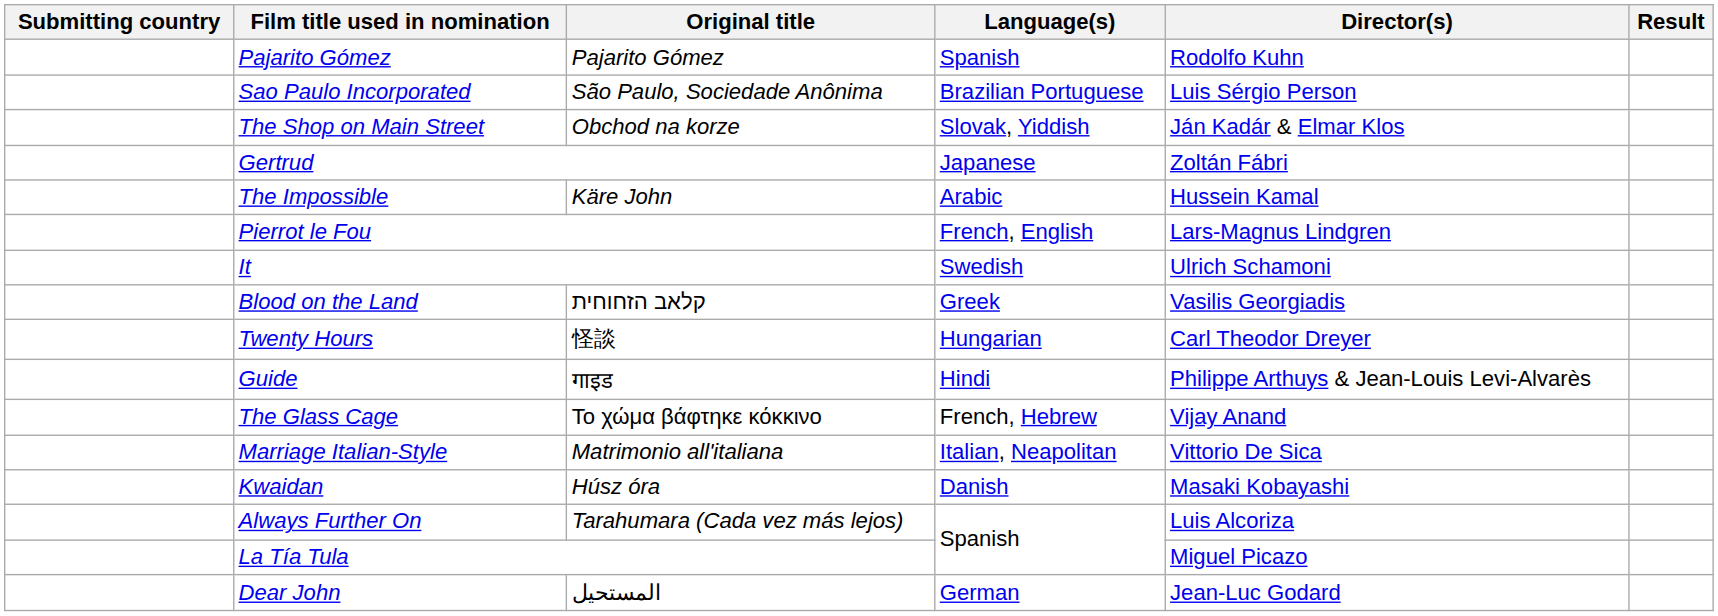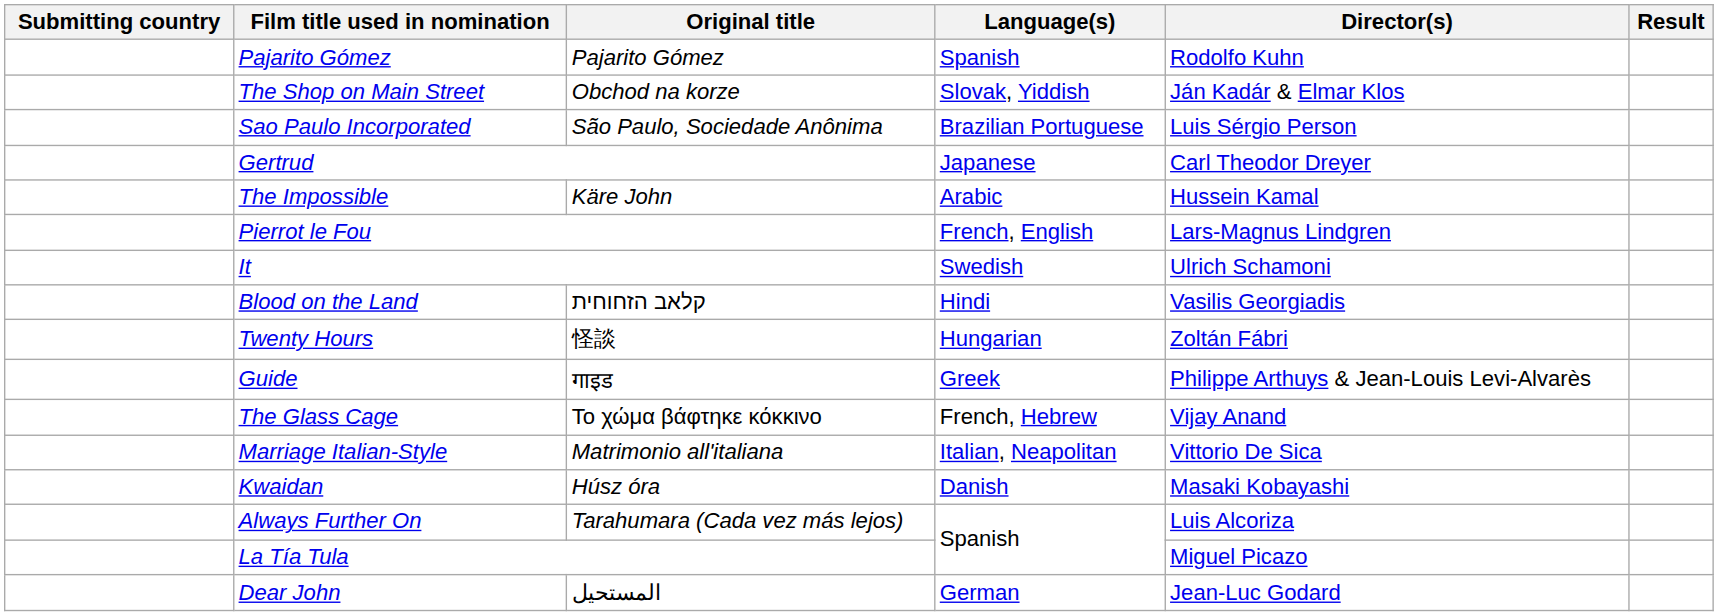 <table class="wikitable sortable" width="98%" style="background:#ffffff;">
 <tr>
 <th>Submitting country</th>
 <th>Film title used in nomination</th>
 <th>Original title</th>
 <th>Language(s)</th>
 <th>Director(s)</th>
 <th>Result</th>
 </tr>
 <tr>
 <td></td>
 <td><em><a href='#'>Pajarito Gómez</a></em></td>
 <td><em>Pajarito Gómez</em></td>
 <td><a href='#'>Spanish</a></td>
 <td><a href='#'>Rodolfo Kuhn</a></td>
 <td></td>
 </tr>
 <tr>
 <td></td>
+<td><em><a href='#'>The Shop on Main Street</a></em></td>
+<td><em>Obchod na korze</em></td>
+<td><a href='#'>Slovak</a>, <a href='#'>Yiddish</a></td>
+<td><a href='#'>Ján Kadár</a> & <a href='#'>Elmar Klos</a></td>
+<td></td>
+</tr>
+<tr>
+<td></td>
 <td><em><a href='#'>Sao Paulo Incorporated</a></em></td>
 <td><em>São Paulo, Sociedade Anônima</em></td>
 <td><a href='#'>Brazilian Portuguese</a></td>
 <td><a href='#'>Luis Sérgio Person</a></td>
 <td></td>
 </tr>
 <tr>
 <td></td>
-<td><em><a href='#'>The Shop on Main Street</a></em></td>
-<td><em>Obchod na korze</em></td>
-<td><a href='#'>Slovak</a>, <a href='#'>Yiddish</a></td>
-<td><a href='#'>Ján Kadár</a> & <a href='#'>Elmar Klos</a></td>
-<td></td>
-</tr>
-<tr>
-<td></td>
 <td colspan="2"><em><a href='#'>Gertrud</a></em></td>
 <td><a href='#'>Japanese</a></td>
-<td><a href='#'>Zoltán Fábri</a></td>
+<td><a href='#'>Carl Theodor Dreyer</a></td>
 <td></td>
 </tr>
 <tr>
 <td></td>
 <td><em><a href='#'>The Impossible</a></em></td>
 <td><em>Käre John</em></td>
 <td><a href='#'>Arabic</a></td>
 <td><a href='#'>Hussein Kamal</a></td>
 <td></td>
 </tr>
 <tr>
 <td></td>
 <td colspan="2"><em><a href='#'>Pierrot le Fou</a></em></td>
 <td><a href='#'>French</a>, <a href='#'>English</a></td>
 <td><a href='#'>Lars-Magnus Lindgren</a></td>
 <td></td>
 </tr>
 <tr>
 <td></td>
 <td colspan="2"><em><a href='#'>It</a></em></td>
 <td><a href='#'>Swedish</a></td>
 <td><a href='#'>Ulrich Schamoni</a></td>
 <td></td>
 </tr>
 <tr>
 <td></td>
 <td><em><a href='#'>Blood on the Land</a></em></td>
 <td>קלאב הזחוחית</td>
-<td><a href='#'>Greek</a></td>
+<td><a href='#'>Hindi</a></td>
 <td><a href='#'>Vasilis Georgiadis</a></td>
 <td></td>
 </tr>
 <tr>
 <td></td>
 <td><em><a href='#'>Twenty Hours</a></em></td>
 <td>怪談</td>
 <td><a href='#'>Hungarian</a></td>
-<td><a href='#'>Carl Theodor Dreyer</a></td>
+<td><a href='#'>Zoltán Fábri</a></td>
 <td></td>
 </tr>
 <tr>
 <td></td>
 <td><em><a href='#'>Guide</a></em></td>
 <td>गाइड</td>
-<td><a href='#'>Hindi</a></td>
+<td><a href='#'>Greek</a></td>
 <td><a href='#'>Philippe Arthuys</a> & Jean-Louis Levi-Alvarès</td>
 <td></td>
 </tr>
 <tr>
 <td></td>
 <td><em><a href='#'>The Glass Cage</a></em></td>
 <td>Το χώμα βάφτηκε κόκκινο</td>
 <td>French, <a href='#'>Hebrew</a></td>
 <td><a href='#'>Vijay Anand</a></td>
 <td></td>
 </tr>
 <tr>
 <td></td>
 <td><em><a href='#'>Marriage Italian-Style</a></em></td>
 <td><em>Matrimonio all'italiana</em></td>
 <td><a href='#'>Italian</a>, <a href='#'>Neapolitan</a></td>
 <td><a href='#'>Vittorio De Sica</a></td>
 <td></td>
 </tr>
 <tr>
 <td></td>
 <td><em><a href='#'>Kwaidan</a></em></td>
 <td><em>Húsz óra</em></td>
 <td><a href='#'>Danish</a></td>
 <td><a href='#'>Masaki Kobayashi</a></td>
 <td></td>
 </tr>
 <tr>
 <td></td>
 <td><em><a href='#'>Always Further On</a></em></td>
 <td><em>Tarahumara (Cada vez más lejos)</em></td>
 <td rowspan="2">Spanish</td>
 <td><a href='#'>Luis Alcoriza</a></td>
 <td></td>
 </tr>
 <tr>
 <td></td>
 <td colspan="2"><em><a href='#'>La Tía Tula</a></em></td>
 <td><a href='#'>Miguel Picazo</a></td>
 <td></td>
 </tr>
 <tr>
 <td></td>
 <td><em><a href='#'>Dear John</a></em></td>
 <td>المستحيل</td>
 <td><a href='#'>German</a></td>
 <td><a href='#'>Jean-Luc Godard</a></td>
 <td></td>
 </tr>
 </table>
